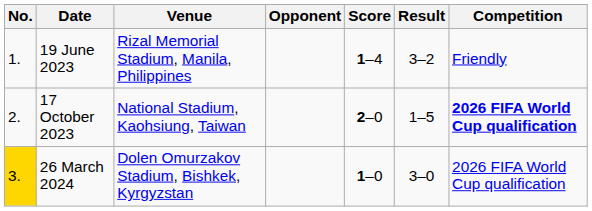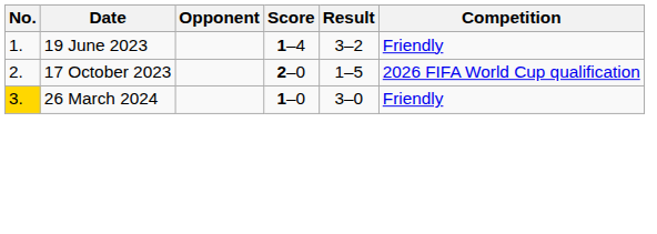 <table class="wikitable">
 <tr>
 <th>No.</th>
 <th>Date</th>
-<th>Venue</th>
 <th>Opponent</th>
 <th>Score</th>
 <th>Result</th>
 <th>Competition</th>
 </tr>
 <tr>
 <td>1.</td>
 <td>19 June 2023</td>
-<td><a href='#'>Rizal Memorial Stadium</a>, <a href='#'>Manila</a>, <a href='#'>Philippines</a></td>
 <td></td>
 <td align=center><strong>1</strong>–4</td>
 <td align=center>3–2</td>
 <td><a href='#'>Friendly</a></td>
 </tr>
 <tr>
 <td>2.</td>
 <td>17 October 2023</td>
-<td><a href='#'>National Stadium</a>, <a href='#'>Kaohsiung</a>, <a href='#'>Taiwan</a></td>
 <td></td>
 <td align=center><strong>2</strong>–0</td>
 <td align=center>1–5</td>
-<td><strong><a href='#'>2026 FIFA World Cup qualification</a></strong></td>
+<td><a href='#'>2026 FIFA World Cup qualification</a></td>
 </tr>
 <tr>
 <td style="background: gold;">3.</td>
 <td>26 March 2024</td>
-<td><a href='#'>Dolen Omurzakov Stadium</a>, <a href='#'>Bishkek</a>, <a href='#'>Kyrgyzstan</a></td>
 <td></td>
 <td align=center><strong>1</strong>–0</td>
 <td align=center>3–0</td>
-<td><a href='#'>2026 FIFA World Cup qualification</a></td>
+<td><a href='#'>Friendly</a></td>
 </tr>
 </table>
